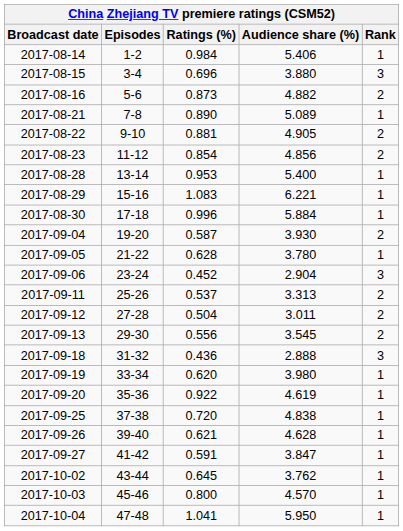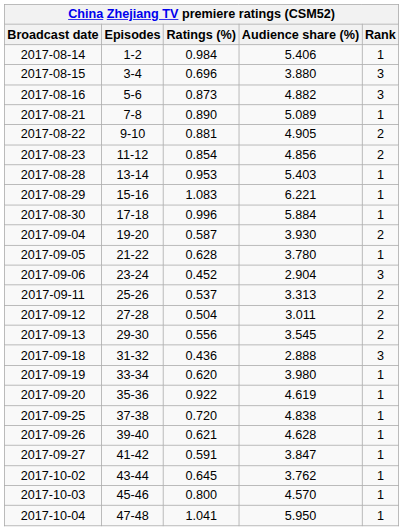 <table class="wikitable" sortable mw-collapsible jquery-tablesorter" style="text-align:center">
 <tr>
 <th colspan="5"><strong><a href='#'>China</a></strong> <strong><a href='#'>Zhejiang TV</a> premiere ratings (CSM52)</strong></th>
 </tr>
 <tr>
 <th><strong>Broadcast date</strong></th>
 <th><strong>Episodes</strong></th>
 <th><strong>Ratings (%)</strong></th>
 <th><strong>Audience share (%)</strong></th>
 <th><strong>Rank</strong></th>
 </tr>
 <tr>
 <td>2017-08-14</td>
 <td>1-2</td>
 <td>0.984</td>
 <td>5.406</td>
 <td>1</td>
 </tr>
 <tr>
 <td>2017-08-15</td>
 <td>3-4</td>
 <td>0.696</td>
 <td>3.880</td>
 <td>3</td>
 </tr>
 <tr>
 <td>2017-08-16</td>
 <td>5-6</td>
 <td>0.873</td>
 <td>4.882</td>
-<td>2</td>
+<td>3</td>
 </tr>
 <tr>
 <td>2017-08-21</td>
 <td>7-8</td>
 <td>0.890</td>
 <td>5.089</td>
 <td>1</td>
 </tr>
 <tr>
 <td>2017-08-22</td>
 <td>9-10</td>
 <td>0.881</td>
 <td>4.905</td>
 <td>2</td>
 </tr>
 <tr>
 <td>2017-08-23</td>
 <td>11-12</td>
 <td>0.854</td>
 <td>4.856</td>
 <td>2</td>
 </tr>
 <tr>
 <td>2017-08-28</td>
 <td>13-14</td>
 <td>0.953</td>
-<td>5.400</td>
+<td>5.403</td>
 <td>1</td>
 </tr>
 <tr>
 <td>2017-08-29</td>
 <td>15-16</td>
 <td>1.083</td>
 <td>6.221</td>
 <td>1</td>
 </tr>
 <tr>
 <td>2017-08-30</td>
 <td>17-18</td>
 <td>0.996</td>
 <td>5.884</td>
 <td>1</td>
 </tr>
 <tr>
 <td>2017-09-04</td>
 <td>19-20</td>
 <td>0.587</td>
 <td>3.930</td>
 <td>2</td>
 </tr>
 <tr>
 <td>2017-09-05</td>
 <td>21-22</td>
 <td>0.628</td>
 <td>3.780</td>
 <td>1</td>
 </tr>
 <tr>
 <td>2017-09-06</td>
 <td>23-24</td>
 <td>0.452</td>
 <td>2.904</td>
 <td>3</td>
 </tr>
 <tr>
 <td>2017-09-11</td>
 <td>25-26</td>
 <td>0.537</td>
 <td>3.313</td>
 <td>2</td>
 </tr>
 <tr>
 <td>2017-09-12</td>
 <td>27-28</td>
 <td>0.504</td>
 <td>3.011</td>
 <td>2</td>
 </tr>
 <tr>
 <td>2017-09-13</td>
 <td>29-30</td>
 <td>0.556</td>
 <td>3.545</td>
 <td>2</td>
 </tr>
 <tr>
 <td>2017-09-18</td>
 <td>31-32</td>
 <td>0.436</td>
 <td>2.888</td>
 <td>3</td>
 </tr>
 <tr>
 <td>2017-09-19</td>
 <td>33-34</td>
 <td>0.620</td>
 <td>3.980</td>
 <td>1</td>
 </tr>
 <tr>
 <td>2017-09-20</td>
 <td>35-36</td>
 <td>0.922</td>
 <td>4.619</td>
 <td>1</td>
 </tr>
 <tr>
 <td>2017-09-25</td>
 <td>37-38</td>
 <td>0.720</td>
 <td>4.838</td>
 <td>1</td>
 </tr>
 <tr>
 <td>2017-09-26</td>
 <td>39-40</td>
 <td>0.621</td>
 <td>4.628</td>
 <td>1</td>
 </tr>
 <tr>
 <td>2017-09-27</td>
 <td>41-42</td>
 <td>0.591</td>
 <td>3.847</td>
 <td>1</td>
 </tr>
 <tr>
 <td>2017-10-02</td>
 <td>43-44</td>
 <td>0.645</td>
 <td>3.762</td>
 <td>1</td>
 </tr>
 <tr>
 <td>2017-10-03</td>
 <td>45-46</td>
 <td>0.800</td>
 <td>4.570</td>
 <td>1</td>
 </tr>
 <tr>
 <td>2017-10-04</td>
 <td>47-48</td>
 <td>1.041</td>
 <td>5.950</td>
 <td>1</td>
 </tr>
 </table>
